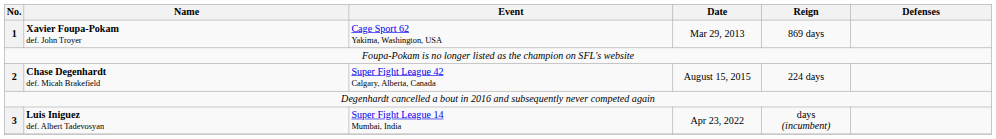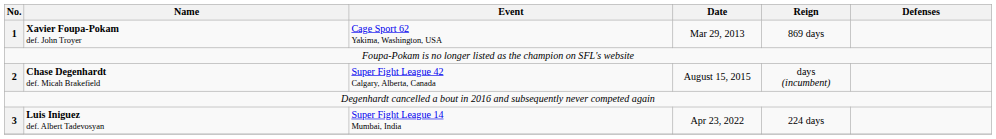 <table class="wikitable" width="99%">
 <tr>
 <th width="2%">No.</th>
 <th>Name</th>
 <th>Event</th>
 <th width="9%">Date</th>
 <th width="9%">Reign</th>
 <th>Defenses</th>
 </tr>
 <tr>
 <th>1</th>
 <td> <strong>Xavier Foupa-Pokam</strong><br><small>def. John Troyer</small></td>
 <td><a href='#'>Cage Sport 62</a><br><small>Yakima, Washington, USA</small></td>
 <td align="center">Mar 29, 2013</td>
 <td align="center">869 days</td>
 <td></td>
 </tr>
 <tr>
 <td align="center" colspan="6"><em>Foupa-Pokam is no longer listed as the champion on SFL's website</em></td>
 </tr>
 <tr>
 <th>2</th>
 <td> <strong>Chase Degenhardt</strong><br><small>def. Micah Brakefield</small></td>
 <td><a href='#'>Super Fight League 42</a><br><small>Calgary, Alberta, Canada</small></td>
 <td align="center">August 15, 2015</td>
-<td align="center">224 days</td>
+<td align="center"> days<br><em>(incumbent)</em></td>
 <td></td>
 </tr>
 <tr>
 <td align="center" colspan="6"><em>Degenhardt cancelled a bout in 2016 and subsequently never competed again</em></td>
 </tr>
 <tr>
 <th>3</th>
 <td> <strong>Luis Iniguez</strong><br><small>def. Albert Tadevosyan</small></td>
 <td><a href='#'>Super Fight League 14</a><br><small>Mumbai, India</small></td>
 <td align="center">Apr 23, 2022</td>
-<td align="center"> days<br><em>(incumbent)</em></td>
+<td align="center">224 days</td>
 <td></td>
 </tr>
 <tr>
 </tr>
 </table>
